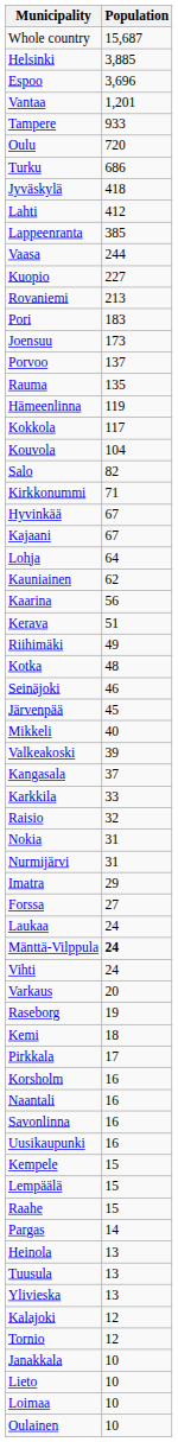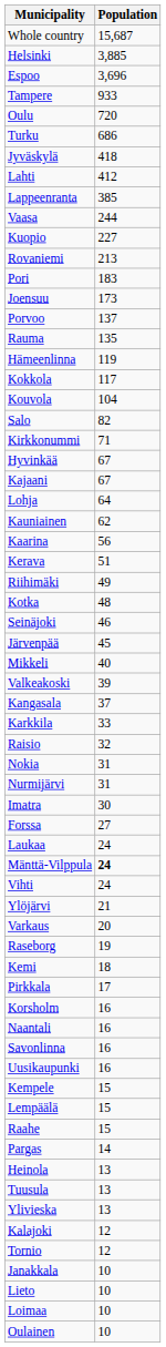 <table role="presentation" class="wikitable sortable mw-collapsible mw-collapsed">
 <tr>
 <th>Municipality</th>
 <th>Population</th>
 </tr>
 <tr>
 <td>Whole country</td>
 <td>15,687</td>
 </tr>
 <tr>
 <td><a href='#'>Helsinki</a></td>
 <td>3,885</td>
 </tr>
 <tr>
 <td><a href='#'>Espoo</a></td>
 <td>3,696</td>
-</tr>
-<tr>
-<td><a href='#'>Vantaa</a></td>
-<td>1,201</td>
 </tr>
 <tr>
 <td><a href='#'>Tampere</a></td>
 <td>933</td>
 </tr>
 <tr>
 <td><a href='#'>Oulu</a></td>
 <td>720</td>
 </tr>
 <tr>
 <td><a href='#'>Turku</a></td>
 <td>686</td>
 </tr>
 <tr>
 <td><a href='#'>Jyväskylä</a></td>
 <td>418</td>
 </tr>
 <tr>
 <td><a href='#'>Lahti</a></td>
 <td>412</td>
 </tr>
 <tr>
 <td><a href='#'>Lappeenranta</a></td>
 <td>385</td>
 </tr>
 <tr>
 <td><a href='#'>Vaasa</a></td>
 <td>244</td>
 </tr>
 <tr>
 <td><a href='#'>Kuopio</a></td>
 <td>227</td>
 </tr>
 <tr>
 <td><a href='#'>Rovaniemi</a></td>
 <td>213</td>
 </tr>
 <tr>
 <td><a href='#'>Pori</a></td>
 <td>183</td>
 </tr>
 <tr>
 <td><a href='#'>Joensuu</a></td>
 <td>173</td>
 </tr>
 <tr>
 <td><a href='#'>Porvoo</a></td>
 <td>137</td>
 </tr>
 <tr>
 <td><a href='#'>Rauma</a></td>
 <td>135</td>
 </tr>
 <tr>
 <td><a href='#'>Hämeenlinna</a></td>
 <td>119</td>
 </tr>
 <tr>
 <td><a href='#'>Kokkola</a></td>
 <td>117</td>
 </tr>
 <tr>
 <td><a href='#'>Kouvola</a></td>
 <td>104</td>
 </tr>
 <tr>
 <td><a href='#'>Salo</a></td>
 <td>82</td>
 </tr>
 <tr>
 <td><a href='#'>Kirkkonummi</a></td>
 <td>71</td>
 </tr>
 <tr>
 <td><a href='#'>Hyvinkää</a></td>
 <td>67</td>
 </tr>
 <tr>
 <td><a href='#'>Kajaani</a></td>
 <td>67</td>
 </tr>
 <tr>
 <td><a href='#'>Lohja</a></td>
 <td>64</td>
 </tr>
 <tr>
 <td><a href='#'>Kauniainen</a></td>
 <td>62</td>
 </tr>
 <tr>
 <td><a href='#'>Kaarina</a></td>
 <td>56</td>
 </tr>
 <tr>
 <td><a href='#'>Kerava</a></td>
 <td>51</td>
 </tr>
 <tr>
 <td><a href='#'>Riihimäki</a></td>
 <td>49</td>
 </tr>
 <tr>
 <td><a href='#'>Kotka</a></td>
 <td>48</td>
 </tr>
 <tr>
 <td><a href='#'>Seinäjoki</a></td>
 <td>46</td>
 </tr>
 <tr>
 <td><a href='#'>Järvenpää</a></td>
 <td>45</td>
 </tr>
 <tr>
 <td><a href='#'>Mikkeli</a></td>
 <td>40</td>
 </tr>
 <tr>
 <td><a href='#'>Valkeakoski</a></td>
 <td>39</td>
 </tr>
 <tr>
 <td><a href='#'>Kangasala</a></td>
 <td>37</td>
 </tr>
 <tr>
 <td><a href='#'>Karkkila</a></td>
 <td>33</td>
 </tr>
 <tr>
 <td><a href='#'>Raisio</a></td>
 <td>32</td>
 </tr>
 <tr>
 <td><a href='#'>Nokia</a></td>
 <td>31</td>
 </tr>
 <tr>
 <td><a href='#'>Nurmijärvi</a></td>
 <td>31</td>
 </tr>
 <tr>
 <td><a href='#'>Imatra</a></td>
-<td>29</td>
+<td>30</td>
 </tr>
 <tr>
 <td><a href='#'>Forssa</a></td>
 <td>27</td>
 </tr>
 <tr>
 <td><a href='#'>Laukaa</a></td>
 <td>24</td>
 </tr>
 <tr>
 <td><a href='#'>Mänttä-Vilppula</a></td>
 <td><strong>24</strong></td>
 </tr>
 <tr>
 <td><a href='#'>Vihti</a></td>
 <td>24</td>
+</tr>
+<tr>
+<td><a href='#'>Ylöjärvi</a></td>
+<td>21</td>
 </tr>
 <tr>
 <td><a href='#'>Varkaus</a></td>
 <td>20</td>
 </tr>
 <tr>
 <td><a href='#'>Raseborg</a></td>
 <td>19</td>
 </tr>
 <tr>
 <td><a href='#'>Kemi</a></td>
 <td>18</td>
 </tr>
 <tr>
 <td><a href='#'>Pirkkala</a></td>
 <td>17</td>
 </tr>
 <tr>
 <td><a href='#'>Korsholm</a></td>
 <td>16</td>
 </tr>
 <tr>
 <td><a href='#'>Naantali</a></td>
 <td>16</td>
 </tr>
 <tr>
 <td><a href='#'>Savonlinna</a></td>
 <td>16</td>
 </tr>
 <tr>
 <td><a href='#'>Uusikaupunki</a></td>
 <td>16</td>
 </tr>
 <tr>
 <td><a href='#'>Kempele</a></td>
 <td>15</td>
 </tr>
 <tr>
 <td><a href='#'>Lempäälä</a></td>
 <td>15</td>
 </tr>
 <tr>
 <td><a href='#'>Raahe</a></td>
 <td>15</td>
 </tr>
 <tr>
 <td><a href='#'>Pargas</a></td>
 <td>14</td>
 </tr>
 <tr>
 <td><a href='#'>Heinola</a></td>
 <td>13</td>
 </tr>
 <tr>
 <td><a href='#'>Tuusula</a></td>
 <td>13</td>
 </tr>
 <tr>
 <td><a href='#'>Ylivieska</a></td>
 <td>13</td>
 </tr>
 <tr>
 <td><a href='#'>Kalajoki</a></td>
 <td>12</td>
 </tr>
 <tr>
 <td><a href='#'>Tornio</a></td>
 <td>12</td>
 </tr>
 <tr>
 <td><a href='#'>Janakkala</a></td>
 <td>10</td>
 </tr>
 <tr>
 <td><a href='#'>Lieto</a></td>
 <td>10</td>
 </tr>
 <tr>
 <td><a href='#'>Loimaa</a></td>
 <td>10</td>
 </tr>
 <tr>
 <td><a href='#'>Oulainen</a></td>
 <td>10</td>
 </tr>
 </table>
